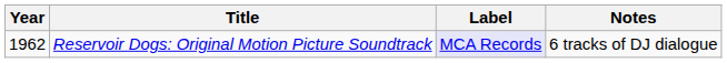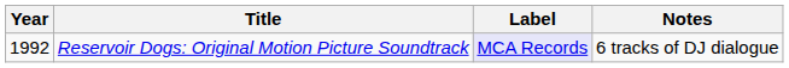 <table class="wikitable">
 <tr>
 <th>Year</th>
 <th>Title</th>
 <th>Label</th>
 <th>Notes</th>
 </tr>
 <tr>
-<td>1962</td>
+<td>1992</td>
 <td><em><a href='#'>Reservoir Dogs: Original Motion Picture Soundtrack</a></em></td>
 <td style="background: lavender;"><a href='#'>MCA Records</a></td>
 <td>6 tracks of DJ dialogue</td>
 </tr>
 </table>
